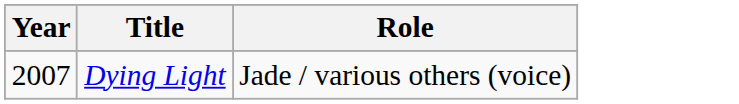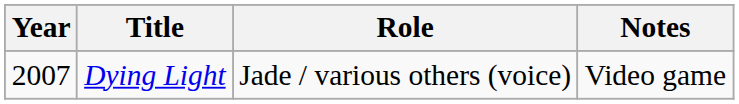 <table class="wikitable sortable">
 <tr>
 <th>Year</th>
 <th>Title</th>
 <th>Role</th>
+<th class="unsortable">Notes</th>
 </tr>
 <tr>
 <td>2007</td>
 <td><em><a href='#'>Dying Light</a></em></td>
 <td>Jade / various others (voice)</td>
+<td>Video game</td>
 </tr>
 </table>
